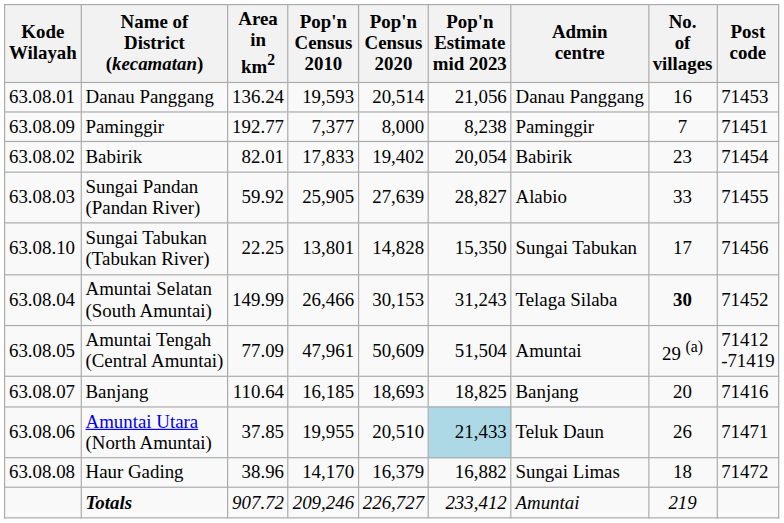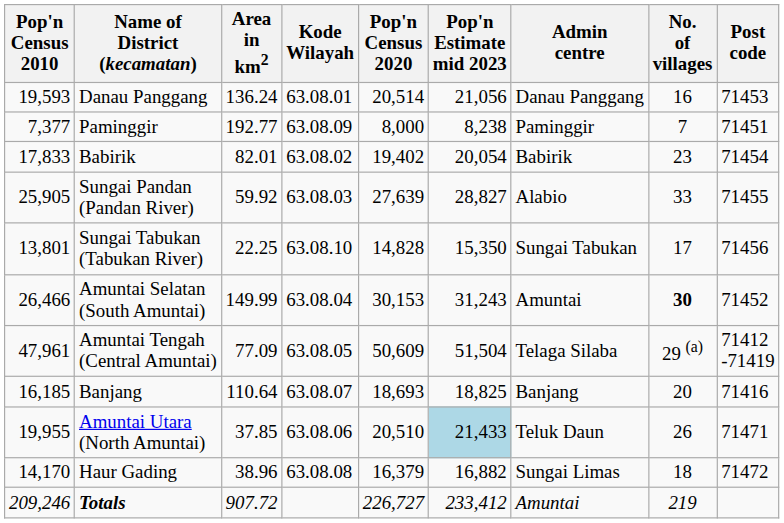 <table class="sortable wikitable">
 <tr>
-<th>Kode <br>Wilayah</th>
+<th>Pop'n<br>Census<br>2010</th>
 <th>Name of<br>District<br>(<em>kecamatan</em>)</th>
 <th>Area <br> in<br>km<sup>2</sup></th>
-<th>Pop'n<br>Census<br>2010</th>
+<th>Kode <br>Wilayah</th>
 <th>Pop'n<br>Census<br> 2020</th>
 <th>Pop'n<br>Estimate<br> mid 2023</th>
 <th>Admin<br>centre</th>
 <th>No.<br>of<br>villages</th>
 <th>Post<br>code</th>
 </tr>
 <tr>
-<td>63.08.01</td>
+<td align="right">19,593</td>
 <td>Danau Panggang</td>
 <td align="right">136.24</td>
-<td align="right">19,593</td>
+<td>63.08.01</td>
 <td align="right">20,514</td>
 <td align="right">21,056</td>
 <td>Danau Panggang</td>
 <td align="center">16</td>
 <td>71453</td>
 </tr>
 <tr>
-<td>63.08.09</td>
+<td align="right">7,377</td>
 <td>Paminggir</td>
 <td align="right">192.77</td>
-<td align="right">7,377</td>
+<td>63.08.09</td>
 <td align="right">8,000</td>
 <td align="right">8,238</td>
 <td>Paminggir</td>
 <td align="center">7</td>
 <td>71451</td>
 </tr>
 <tr>
-<td>63.08.02</td>
+<td align="right">17,833</td>
 <td>Babirik</td>
 <td align="right">82.01</td>
-<td align="right">17,833</td>
+<td>63.08.02</td>
 <td align="right">19,402</td>
 <td align="right">20,054</td>
 <td>Babirik</td>
 <td align="center">23</td>
 <td>71454</td>
 </tr>
 <tr>
-<td>63.08.03</td>
+<td align="right">25,905</td>
 <td>Sungai Pandan <br>(Pandan River)</td>
 <td align="right">59.92</td>
-<td align="right">25,905</td>
+<td>63.08.03</td>
 <td align="right">27,639</td>
 <td align="right">28,827</td>
 <td>Alabio</td>
 <td align="center">33</td>
 <td>71455</td>
 </tr>
 <tr>
-<td>63.08.10</td>
+<td align="right">13,801</td>
 <td>Sungai Tabukan <br>(Tabukan River)</td>
 <td align="right">22.25</td>
-<td align="right">13,801</td>
+<td>63.08.10</td>
 <td align="right">14,828</td>
 <td align="right">15,350</td>
 <td>Sungai Tabukan</td>
 <td align="center">17</td>
 <td>71456</td>
 </tr>
 <tr>
-<td>63.08.04</td>
+<td align="right">26,466</td>
 <td>Amuntai Selatan <br>(South Amuntai)</td>
 <td align="right">149.99</td>
-<td align="right">26,466</td>
+<td>63.08.04</td>
 <td align="right">30,153</td>
 <td align="right">31,243</td>
-<td>Telaga Silaba</td>
+<td>Amuntai</td>
 <td align="center"><strong>30</strong></td>
 <td>71452</td>
 </tr>
 <tr>
-<td>63.08.05</td>
+<td align="right">47,961</td>
 <td>Amuntai Tengah <br>(Central Amuntai)</td>
 <td align="right">77.09</td>
-<td align="right">47,961</td>
+<td>63.08.05</td>
 <td align="right">50,609</td>
 <td align="right">51,504</td>
-<td>Amuntai</td>
+<td>Telaga Silaba</td>
 <td align="center">29 <sup>(a)</sup></td>
 <td>71412<br>-71419</td>
 </tr>
 <tr>
-<td>63.08.07</td>
+<td align="right">16,185</td>
 <td>Banjang</td>
 <td align="right">110.64</td>
-<td align="right">16,185</td>
+<td>63.08.07</td>
 <td align="right">18,693</td>
 <td align="right">18,825</td>
 <td>Banjang</td>
 <td align="center">20</td>
 <td>71416</td>
 </tr>
 <tr>
-<td>63.08.06</td>
+<td align="right">19,955</td>
 <td><a href='#'>Amuntai Utara</a> <br>(North Amuntai)</td>
 <td align="right">37.85</td>
-<td align="right">19,955</td>
+<td>63.08.06</td>
 <td align="right">20,510</td>
 <td align="right" style="background: lightblue;">21,433</td>
 <td>Teluk Daun</td>
 <td align="center">26</td>
 <td>71471</td>
 </tr>
 <tr>
-<td>63.08.08</td>
+<td align="right">14,170</td>
 <td>Haur Gading</td>
 <td align="right">38.96</td>
-<td align="right">14,170</td>
+<td>63.08.08</td>
 <td align="right">16,379</td>
 <td align="right">16,882</td>
 <td>Sungai Limas</td>
 <td align="center">18</td>
 <td>71472</td>
 </tr>
 <tr>
-<td></td>
+<td align="right"><em>209,246</em></td>
 <td><strong><em>Totals</em></strong></td>
 <td align="right"><em>907.72</em></td>
-<td align="right"><em>209,246</em></td>
+<td></td>
 <td align="right"><em>226,727</em></td>
 <td align="right"><em>233,412</em></td>
 <td><em>Amuntai</em></td>
 <td align="center"><em>219</em></td>
 <td></td>
 </tr>
 </table>
